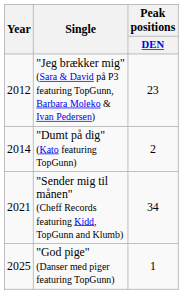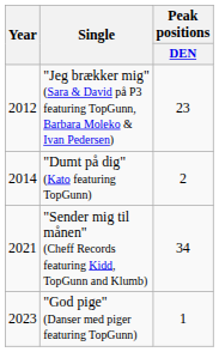 <table class="wikitable">
 <tr>
 <th align="center" rowspan="2" width="10">Year</th>
 <th align="center" rowspan="2" width="120">Single</th>
 <th align="center" colspan="1" width="20">Peak positions</th>
 </tr>
 <tr>
 <th scope="col" style="width:3em;font-size:90%;"><a href='#'>DEN</a></th>
 </tr>
 <tr>
 <td style="text-align:center;">2012</td>
 <td>"Jeg brækker mig" <br><small>(<a href='#'>Sara & David</a> på P3 featuring TopGunn, <a href='#'>Barbara Moleko</a> & <a href='#'>Ivan Pedersen</a>)</small></td>
 <td style="text-align:center;">23</td>
 </tr>
 <tr>
 <td style="text-align:center;">2014</td>
 <td>"Dumt på dig" <br><small>(<a href='#'>Kato</a> featuring TopGunn)</small></td>
 <td style="text-align:center;">2</td>
 </tr>
 <tr>
 <td style="text-align:center;">2021</td>
 <td>"Sender mig til månen" <br><small>(Cheff Records featuring <a href='#'>Kidd</a>, TopGunn and Klumb)</small></td>
 <td style="text-align:center;">34<br></td>
 </tr>
 <tr>
-<td style="text-align:center;">2025</td>
+<td style="text-align:center;">2023</td>
 <td>"God pige" <br><small>(Danser med piger featuring TopGunn)</small></td>
 <td style="text-align:center;">1<br></td>
 </tr>
 </table>
